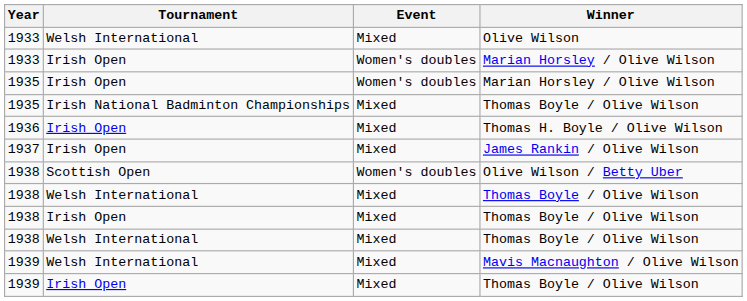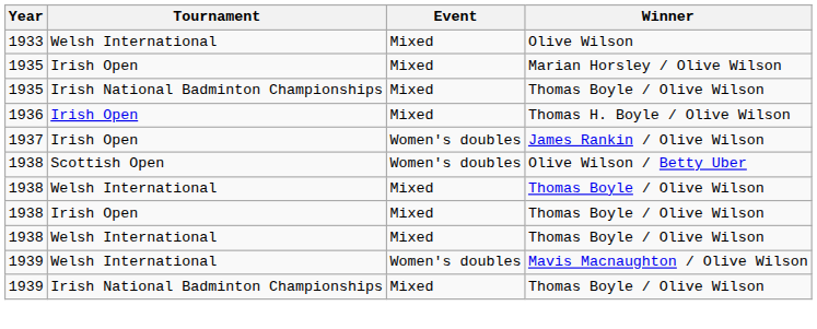 <table class=wikitable style=font-size:90%;>
 <tr>
 <th>Year</th>
 <th>Tournament</th>
 <th>Event</th>
 <th>Winner</th>
 </tr>
 <tr>
 <td>1933</td>
 <td>Welsh International</td>
 <td>Mixed</td>
 <td>Olive Wilson</td>
 </tr>
 <tr>
-<td>1933</td>
-<td>Irish Open</td>
-<td>Women's doubles</td>
-<td><a href='#'>Marian Horsley</a> / Olive Wilson</td>
-</tr>
-<tr>
 <td>1935</td>
 <td>Irish Open</td>
-<td>Women's doubles</td>
+<td>Mixed</td>
 <td>Marian Horsley / Olive Wilson</td>
 </tr>
 <tr>
 <td>1935</td>
 <td>Irish National Badminton Championships</td>
 <td>Mixed</td>
 <td>Thomas Boyle / Olive Wilson</td>
 </tr>
 <tr>
 <td>1936</td>
 <td><a href='#'>Irish Open</a></td>
 <td>Mixed</td>
 <td>Thomas H. Boyle / Olive Wilson</td>
 </tr>
 <tr>
 <td>1937</td>
 <td>Irish Open</td>
-<td>Mixed</td>
+<td>Women's doubles</td>
 <td><a href='#'>James Rankin</a> / Olive Wilson</td>
 </tr>
 <tr>
 <td>1938</td>
 <td>Scottish Open</td>
 <td>Women's doubles</td>
 <td>Olive Wilson / <a href='#'>Betty Uber</a></td>
 </tr>
 <tr>
 <td>1938</td>
 <td>Welsh International</td>
 <td>Mixed</td>
 <td><a href='#'>Thomas Boyle</a> / Olive Wilson</td>
 </tr>
 <tr>
 <td>1938</td>
 <td>Irish Open</td>
 <td>Mixed</td>
 <td>Thomas Boyle / Olive Wilson</td>
 </tr>
 <tr>
 <td>1938</td>
 <td>Welsh International</td>
 <td>Mixed</td>
 <td>Thomas Boyle / Olive Wilson</td>
 </tr>
 <tr>
 <td>1939</td>
 <td>Welsh International</td>
-<td>Mixed</td>
+<td>Women's doubles</td>
 <td><a href='#'>Mavis Macnaughton</a> / Olive Wilson</td>
 </tr>
 <tr>
 <td>1939</td>
-<td><a href='#'>Irish Open</a></td>
+<td>Irish National Badminton Championships</td>
 <td>Mixed</td>
 <td>Thomas Boyle / Olive Wilson</td>
 </tr>
 </table>
